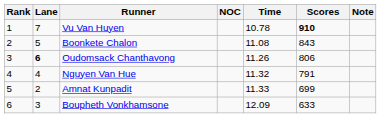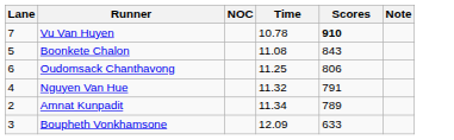 <table class="wikitable sortable" style="text-align:Left">
 <tr>
-<th width=10>Rank</th>
 <th width=10>Lane</th>
 <th width=250>Runner</th>
 <th width=10>NOC</th>
 <th width=80>Time</th>
 <th width=80>Scores</th>
 <th width=10>Note</th>
 </tr>
 <tr>
-<td>1</td>
 <td>7</td>
 <td><a href='#'>Vu Van Huyen</a></td>
 <td></td>
 <td>10.78</td>
 <td><strong>910</strong></td>
 <td></td>
 </tr>
 <tr>
-<td>2</td>
 <td>5</td>
 <td><a href='#'>Boonkete Chalon</a></td>
 <td></td>
 <td>11.08</td>
 <td>843</td>
 <td></td>
 </tr>
 <tr>
-<td>3</td>
-<td><strong>6</strong></td>
+<td>6</td>
 <td><a href='#'>Oudomsack Chanthavong</a></td>
 <td></td>
-<td>11.26</td>
+<td>11.25</td>
 <td>806</td>
 <td></td>
 </tr>
 <tr>
-<td>4</td>
 <td>4</td>
 <td><a href='#'>Nguyen Van Hue</a></td>
 <td></td>
 <td>11.32</td>
 <td>791</td>
 <td></td>
 </tr>
 <tr>
-<td>5</td>
 <td>2</td>
 <td><a href='#'>Amnat Kunpadit</a></td>
 <td></td>
-<td>11.33</td>
-<td>699</td>
+<td>11.34</td>
+<td>789</td>
 <td></td>
 </tr>
 <tr>
-<td>6</td>
 <td>3</td>
 <td><a href='#'>Boupheth Vonkhamsone</a></td>
 <td></td>
 <td>12.09</td>
 <td>633</td>
 <td></td>
 </tr>
 </table>
